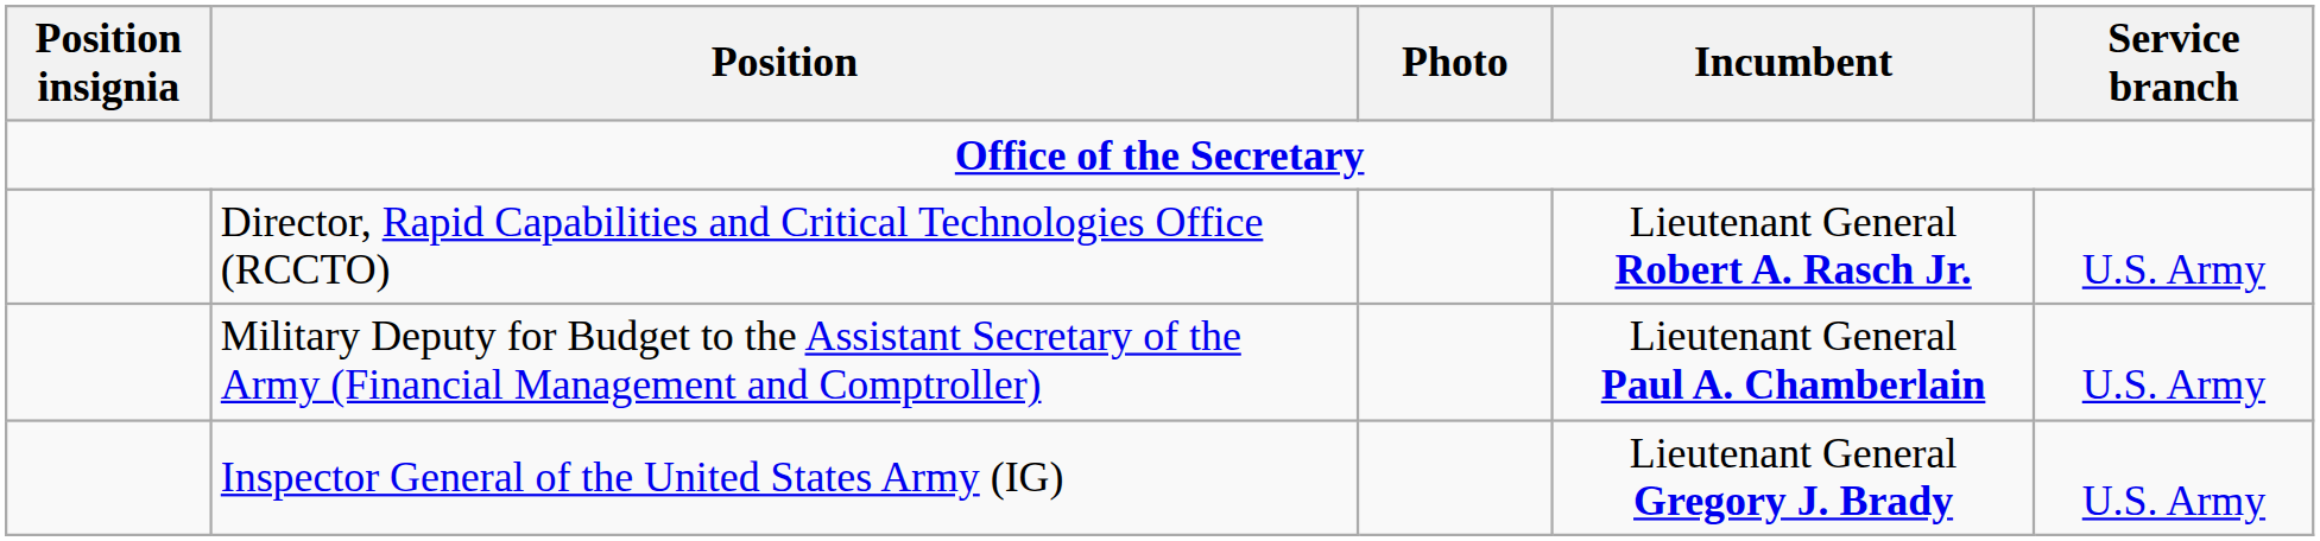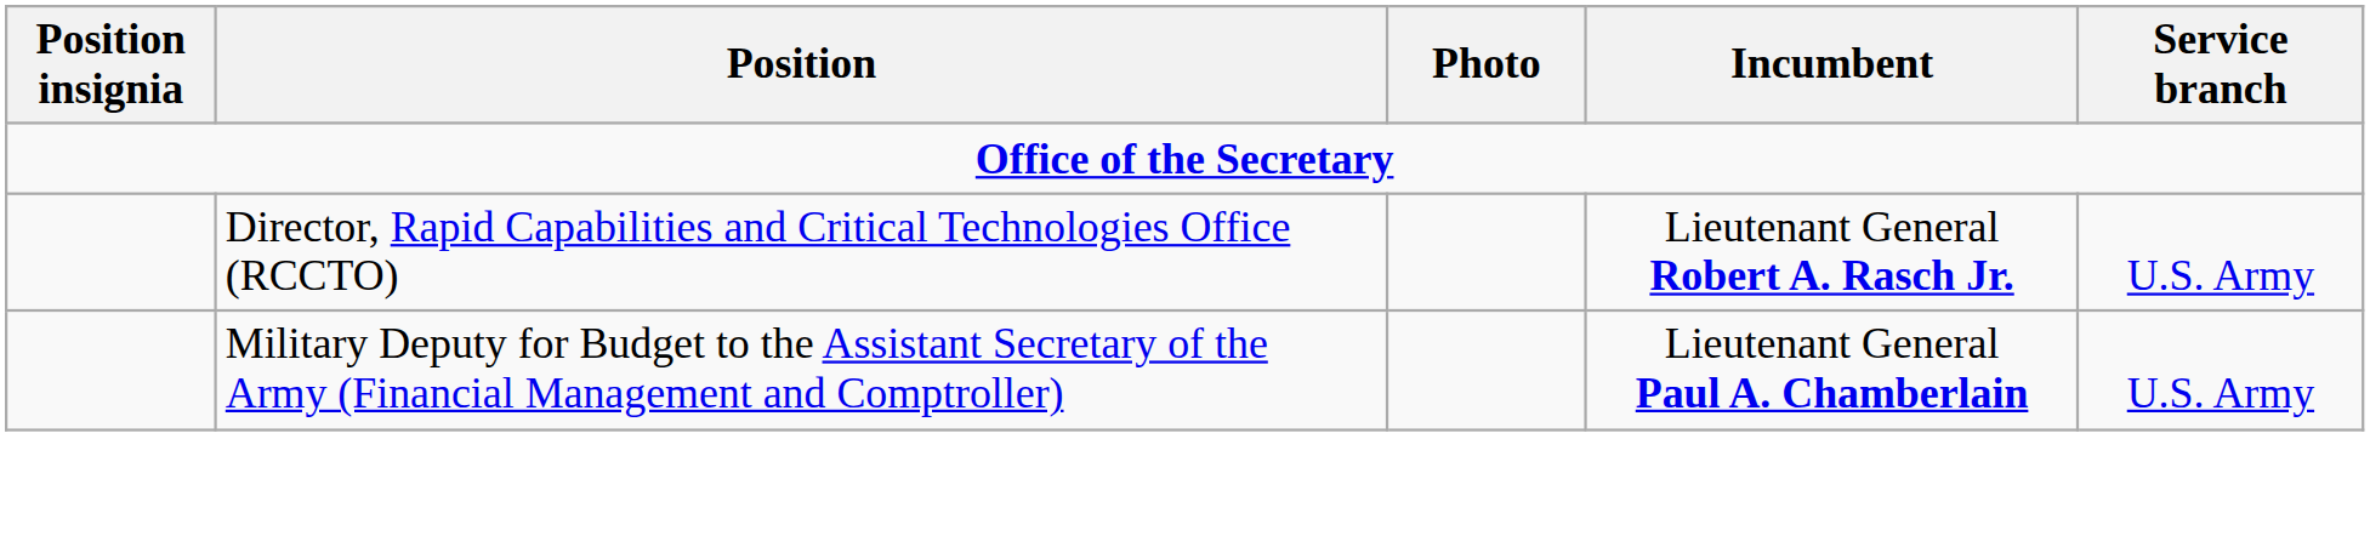 <table class="wikitable">
 <tr>
 <th width="75" style="text-align:center">Position insignia</th>
 <th width="550" style="text-align:center">Position</th>
 <th width="75" style="text-align:center">Photo</th>
 <th width="205" style="text-align:center">Incumbent</th>
 <th width="115" style="text-align:center">Service branch</th>
 </tr>
 <tr>
 <td colspan="5" style="text-align:center"><strong><a href='#'>Office of the Secretary</a></strong></td>
 </tr>
 <tr>
 <td></td>
 <td>Director, <a href='#'>Rapid Capabilities and Critical Technologies Office</a> (RCCTO)</td>
 <td></td>
 <td style="text-align:center">Lieutenant General<br><strong><a href='#'>Robert A. Rasch Jr.</a></strong></td>
 <td style="text-align:center"><br><a href='#'>U.S. Army</a></td>
 </tr>
 <tr>
 <td></td>
 <td>Military Deputy for Budget to the <a href='#'>Assistant Secretary of the Army (Financial Management and Comptroller)</a></td>
 <td></td>
 <td style="text-align:center">Lieutenant General<br><strong><a href='#'>Paul A. Chamberlain</a></strong></td>
 <td style="text-align:center"><br><a href='#'>U.S. Army</a></td>
 </tr>
-<tr>
-<td></td>
-<td><a href='#'>Inspector General of the United States Army</a> (IG)</td>
-<td></td>
-<td style="text-align:center">Lieutenant General<br><strong><a href='#'>Gregory J. Brady</a></strong></td>
-<td style="text-align:center"><br><a href='#'>U.S. Army</a></td>
-</tr>
 </table>
